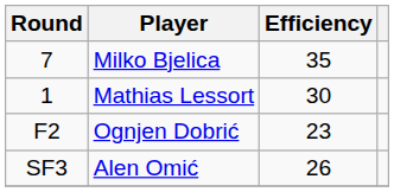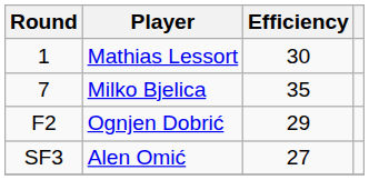 <table class="wikitable sortable" style="text-align: center;">
 <tr>
 <th align="center">Round</th>
 <th align="center">Player</th>
 <th align="center">Efficiency</th>
 <th></th>
 </tr>
 <tr>
+<td>1</td>
+<td align="left"> <a href='#'>Mathias Lessort</a></td>
+<td>30</td>
+<td></td>
+</tr>
+<tr>
 <td>7</td>
 <td align="left"> <a href='#'>Milko Bjelica</a></td>
 <td>35</td>
 <td></td>
 </tr>
 <tr>
-<td>1</td>
-<td align="left"> <a href='#'>Mathias Lessort</a></td>
-<td>30</td>
-<td></td>
-</tr>
-<tr>
 <td>F2</td>
 <td align="left"> <a href='#'>Ognjen Dobrić</a></td>
-<td>23</td>
+<td>29</td>
 <td></td>
 </tr>
 <tr>
 <td>SF3</td>
 <td align="left"> <a href='#'>Alen Omić</a></td>
-<td>26</td>
+<td>27</td>
 <td></td>
 </tr>
 <tr>
 </tr>
 </table>
